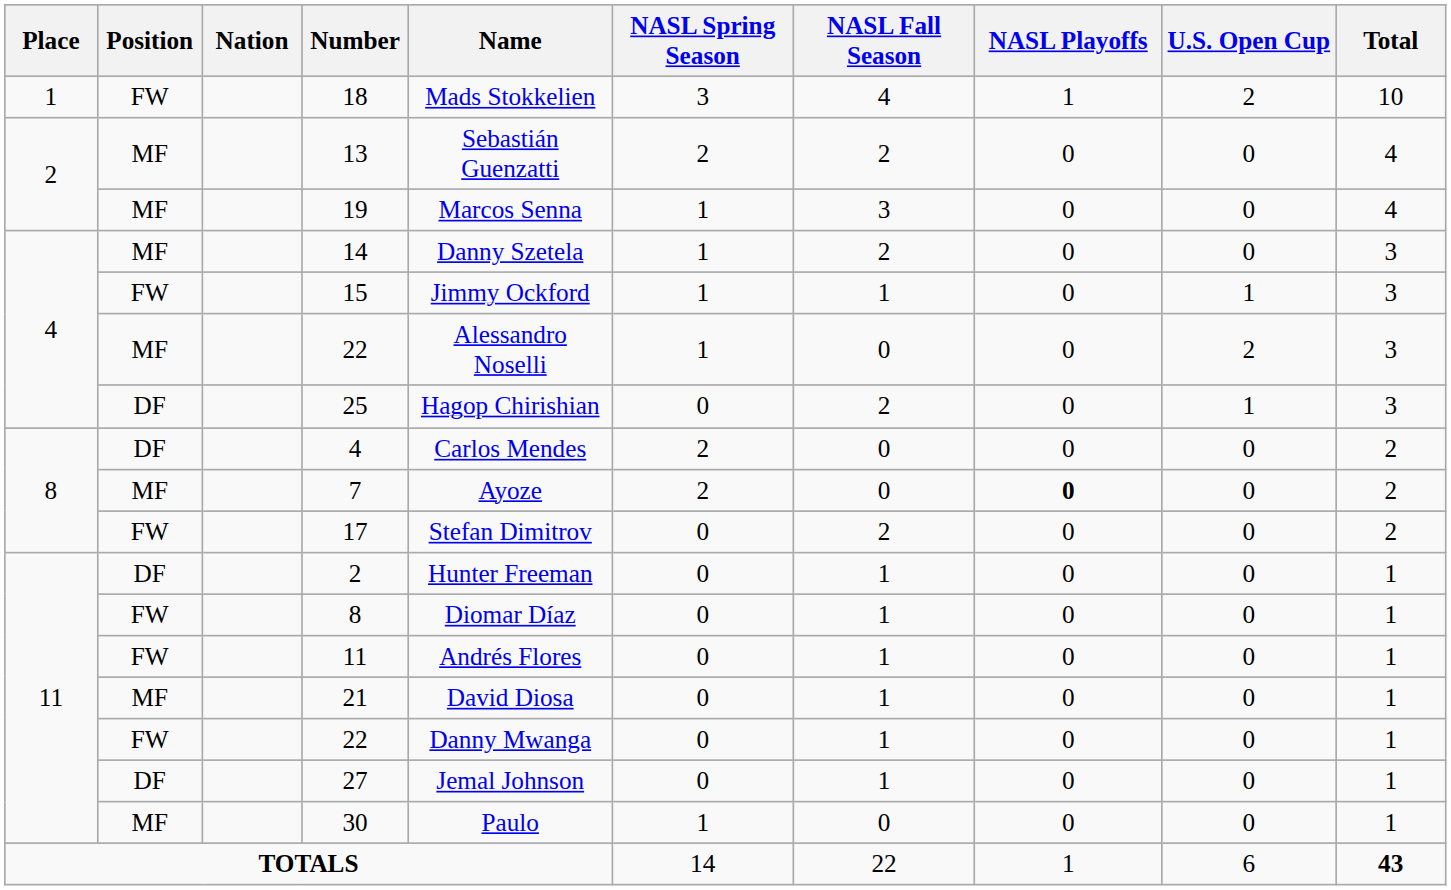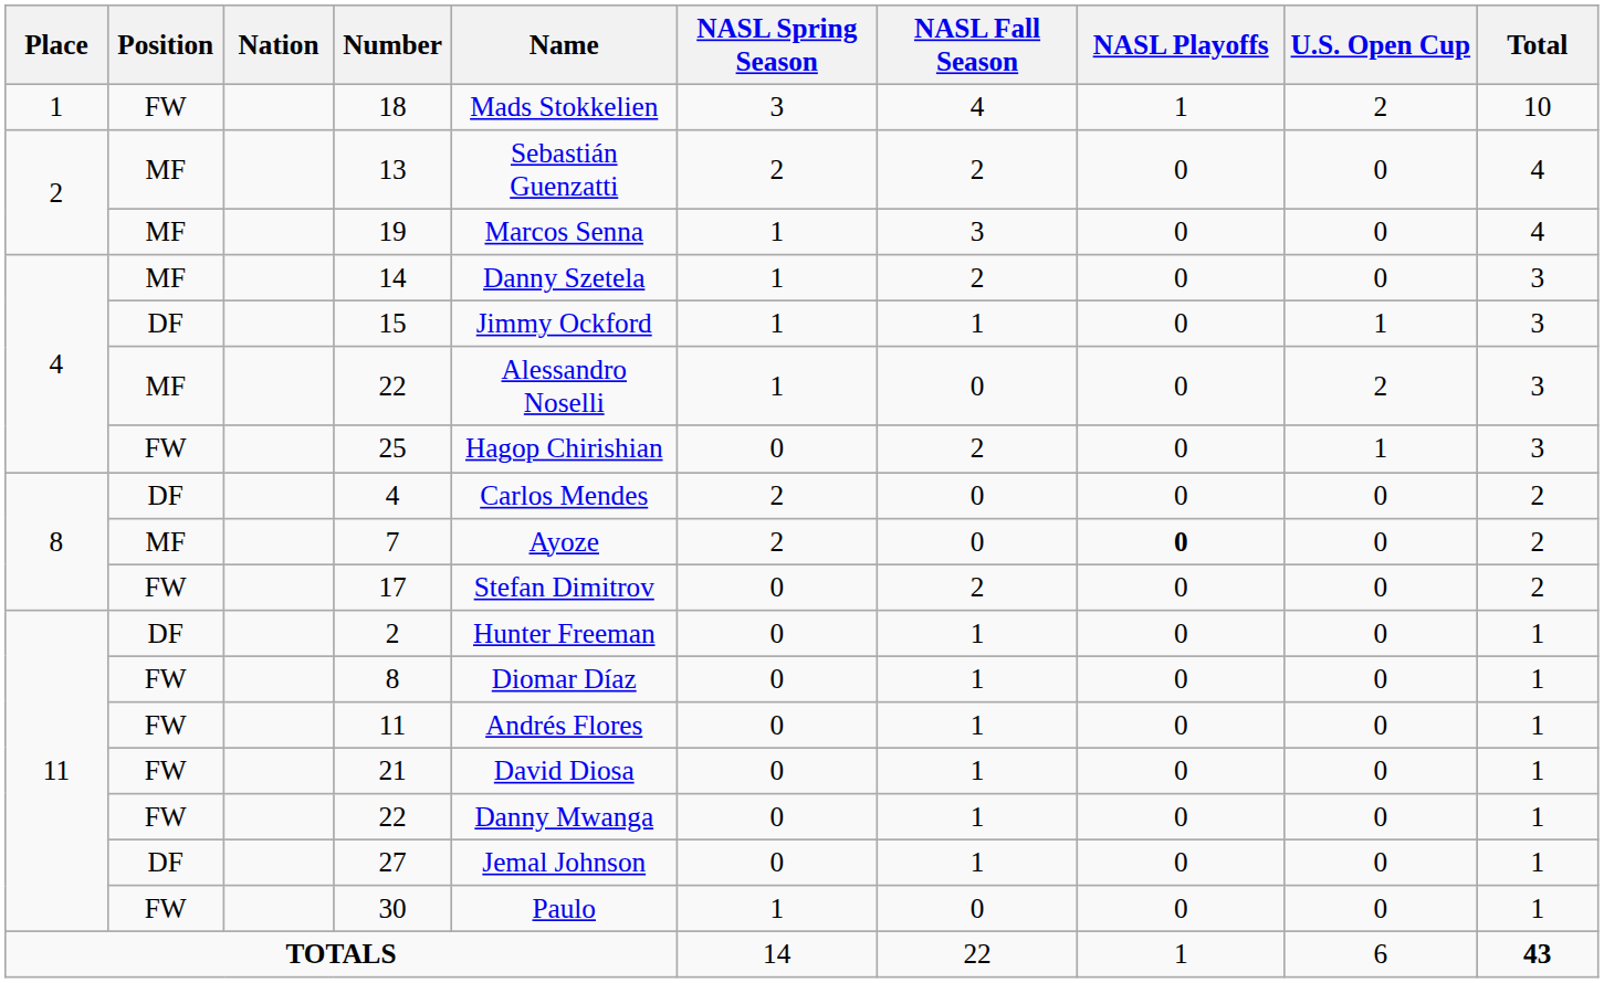 <table class="wikitable" style="font-size: 95%; text-align: center;">
 <tr>
 <th width=60>Place</th>
 <th width=60>Position</th>
 <th width=60>Nation</th>
 <th width=60>Number</th>
 <th width=155>Name</th>
 <th width=150><a href='#'>NASL Spring Season</a></th>
 <th width=150><a href='#'>NASL Fall Season</a></th>
 <th width=150><a href='#'>NASL Playoffs</a></th>
 <th width=150><a href='#'>U.S. Open Cup</a></th>
 <th width=80>Total</th>
 </tr>
 <tr>
 <td rowspan="1">1</td>
 <td>FW</td>
 <td></td>
 <td>18</td>
 <td><a href='#'>Mads Stokkelien</a></td>
 <td>3</td>
 <td>4</td>
 <td>1</td>
 <td>2</td>
 <td>10</td>
 </tr>
 <tr>
 <td rowspan="2">2</td>
 <td>MF</td>
 <td></td>
 <td>13</td>
 <td><a href='#'>Sebastián Guenzatti</a></td>
 <td>2</td>
 <td>2</td>
 <td>0</td>
 <td>0</td>
 <td>4</td>
 </tr>
 <tr>
 <td>MF</td>
 <td></td>
 <td>19</td>
 <td><a href='#'>Marcos Senna</a></td>
 <td>1</td>
 <td>3</td>
 <td>0</td>
 <td>0</td>
 <td>4</td>
 </tr>
 <tr>
 <td rowspan="4">4</td>
 <td>MF</td>
 <td></td>
 <td>14</td>
 <td><a href='#'>Danny Szetela</a></td>
 <td>1</td>
 <td>2</td>
 <td>0</td>
 <td>0</td>
 <td>3</td>
 </tr>
 <tr>
-<td>FW</td>
+<td>DF</td>
 <td></td>
 <td>15</td>
 <td><a href='#'>Jimmy Ockford</a></td>
 <td>1</td>
 <td>1</td>
 <td>0</td>
 <td>1</td>
 <td>3</td>
 </tr>
 <tr>
 <td>MF</td>
 <td></td>
 <td>22</td>
 <td><a href='#'>Alessandro Noselli</a></td>
 <td>1</td>
 <td>0</td>
 <td>0</td>
 <td>2</td>
 <td>3</td>
 </tr>
 <tr>
-<td>DF</td>
+<td>FW</td>
 <td></td>
 <td>25</td>
 <td><a href='#'>Hagop Chirishian</a></td>
 <td>0</td>
 <td>2</td>
 <td>0</td>
 <td>1</td>
 <td>3</td>
 </tr>
 <tr>
 <td rowspan="3">8</td>
 <td>DF</td>
 <td></td>
 <td>4</td>
 <td><a href='#'>Carlos Mendes</a></td>
 <td>2</td>
 <td>0</td>
 <td>0</td>
 <td>0</td>
 <td>2</td>
 </tr>
 <tr>
 <td>MF</td>
 <td></td>
 <td>7</td>
 <td><a href='#'>Ayoze</a></td>
 <td>2</td>
 <td>0</td>
 <td><strong>0</strong></td>
 <td>0</td>
 <td>2</td>
 </tr>
 <tr>
 <td>FW</td>
 <td></td>
 <td>17</td>
 <td><a href='#'>Stefan Dimitrov</a></td>
 <td>0</td>
 <td>2</td>
 <td>0</td>
 <td>0</td>
 <td>2</td>
 </tr>
 <tr>
 <td rowspan="7">11</td>
 <td>DF</td>
 <td></td>
 <td>2</td>
 <td><a href='#'>Hunter Freeman</a></td>
 <td>0</td>
 <td>1</td>
 <td>0</td>
 <td>0</td>
 <td>1</td>
 </tr>
 <tr>
 <td>FW</td>
 <td></td>
 <td>8</td>
 <td><a href='#'>Diomar Díaz</a></td>
 <td>0</td>
 <td>1</td>
 <td>0</td>
 <td>0</td>
 <td>1</td>
 </tr>
 <tr>
 <td>FW</td>
 <td></td>
 <td>11</td>
 <td><a href='#'>Andrés Flores</a></td>
 <td>0</td>
 <td>1</td>
 <td>0</td>
 <td>0</td>
 <td>1</td>
 </tr>
 <tr>
-<td>MF</td>
+<td>FW</td>
 <td></td>
 <td>21</td>
 <td><a href='#'>David Diosa</a></td>
 <td>0</td>
 <td>1</td>
 <td>0</td>
 <td>0</td>
 <td>1</td>
 </tr>
 <tr>
 <td>FW</td>
 <td></td>
 <td>22</td>
 <td><a href='#'>Danny Mwanga</a></td>
 <td>0</td>
 <td>1</td>
 <td>0</td>
 <td>0</td>
 <td>1</td>
 </tr>
 <tr>
 <td>DF</td>
 <td></td>
 <td>27</td>
 <td><a href='#'>Jemal Johnson</a></td>
 <td>0</td>
 <td>1</td>
 <td>0</td>
 <td>0</td>
 <td>1</td>
 </tr>
 <tr>
-<td>MF</td>
+<td>FW</td>
 <td></td>
 <td>30</td>
 <td><a href='#'>Paulo</a></td>
 <td>1</td>
 <td>0</td>
 <td>0</td>
 <td>0</td>
 <td>1</td>
 </tr>
 <tr>
 <td colspan="5"><strong>TOTALS</strong></td>
 <td>14</td>
 <td>22</td>
 <td>1</td>
 <td>6</td>
 <td><strong>43</strong></td>
 </tr>
 </table>
